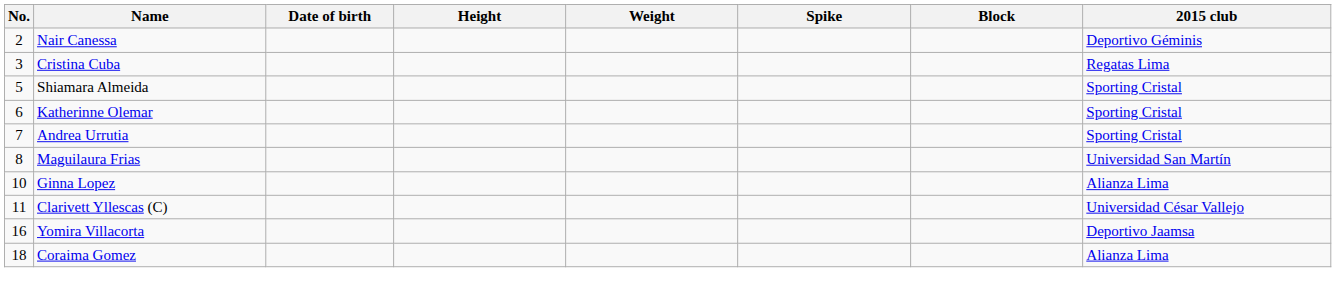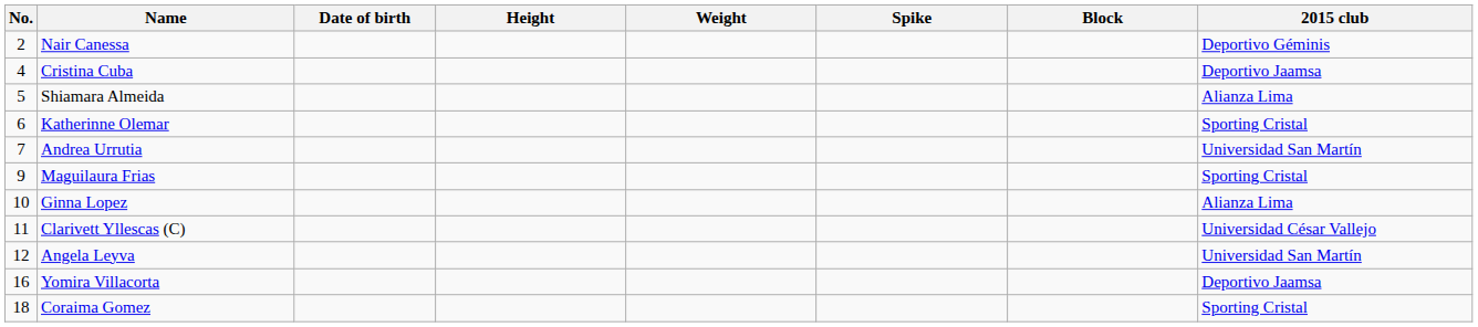 <table class="wikitable sortable" style="text-align:center;">
 <tr>
 <th>No.</th>
 <th style="width:15em">Name</th>
 <th style="width:8em">Date of birth</th>
 <th style="width:11em">Height</th>
 <th style="width:11em">Weight</th>
 <th style="width:11em">Spike</th>
 <th style="width:11em">Block</th>
 <th style="width:16em">2015 club</th>
 </tr>
 <tr>
 <td>2</td>
 <td align=left><a href='#'>Nair Canessa</a></td>
 <td align=right></td>
 <td></td>
 <td></td>
 <td></td>
 <td></td>
 <td align=left> <a href='#'>Deportivo Géminis</a></td>
 </tr>
 <tr>
-<td>3</td>
+<td>4</td>
 <td align=left><a href='#'>Cristina Cuba</a></td>
 <td align=right></td>
 <td></td>
 <td></td>
 <td></td>
 <td></td>
-<td align=left> <a href='#'>Regatas Lima</a></td>
+<td align=left> <a href='#'>Deportivo Jaamsa</a></td>
 </tr>
 <tr>
 <td>5</td>
 <td align=left>Shiamara Almeida</td>
 <td align=right></td>
 <td></td>
 <td></td>
 <td></td>
 <td></td>
-<td align=left> <a href='#'>Sporting Cristal</a></td>
+<td align=left> <a href='#'>Alianza Lima</a></td>
 </tr>
 <tr>
 <td>6</td>
 <td align=left><a href='#'>Katherinne Olemar</a></td>
 <td align=right></td>
 <td></td>
 <td></td>
 <td></td>
 <td></td>
 <td align=left> <a href='#'>Sporting Cristal</a></td>
 </tr>
 <tr>
 <td>7</td>
 <td align=left><a href='#'>Andrea Urrutia</a></td>
 <td align=right></td>
 <td></td>
 <td></td>
 <td></td>
 <td></td>
-<td align=left> <a href='#'>Sporting Cristal</a></td>
+<td align=left> <a href='#'>Universidad San Martín</a></td>
 </tr>
 <tr>
-<td>8</td>
+<td>9</td>
 <td align=left><a href='#'>Maguilaura Frias</a></td>
 <td align=right></td>
 <td></td>
 <td></td>
 <td></td>
 <td></td>
-<td align=left> <a href='#'>Universidad San Martín</a></td>
+<td align=left> <a href='#'>Sporting Cristal</a></td>
 </tr>
 <tr>
 <td>10</td>
 <td align=left><a href='#'>Ginna Lopez</a></td>
 <td align=right></td>
 <td></td>
 <td></td>
 <td></td>
 <td></td>
 <td align=left> <a href='#'>Alianza Lima</a></td>
 </tr>
 <tr>
 <td>11</td>
 <td align=left><a href='#'>Clarivett Yllescas</a> (C)</td>
 <td align=right></td>
 <td></td>
 <td></td>
 <td></td>
 <td></td>
 <td align=left> <a href='#'>Universidad César Vallejo</a></td>
 </tr>
 <tr>
+<td>12</td>
+<td align=left><a href='#'>Angela Leyva</a></td>
+<td align=right></td>
+<td></td>
+<td></td>
+<td></td>
+<td></td>
+<td align=left> <a href='#'>Universidad San Martín</a></td>
+</tr>
+<tr>
 <td>16</td>
 <td align=left><a href='#'>Yomira Villacorta</a></td>
 <td align=right></td>
 <td></td>
 <td></td>
 <td></td>
 <td></td>
 <td align=left> <a href='#'>Deportivo Jaamsa</a></td>
 </tr>
 <tr>
 <td>18</td>
 <td align=left><a href='#'>Coraima Gomez</a></td>
 <td align=right></td>
 <td></td>
 <td></td>
 <td></td>
 <td></td>
-<td align=left> <a href='#'>Alianza Lima</a></td>
+<td align=left> <a href='#'>Sporting Cristal</a></td>
 </tr>
 </table>
